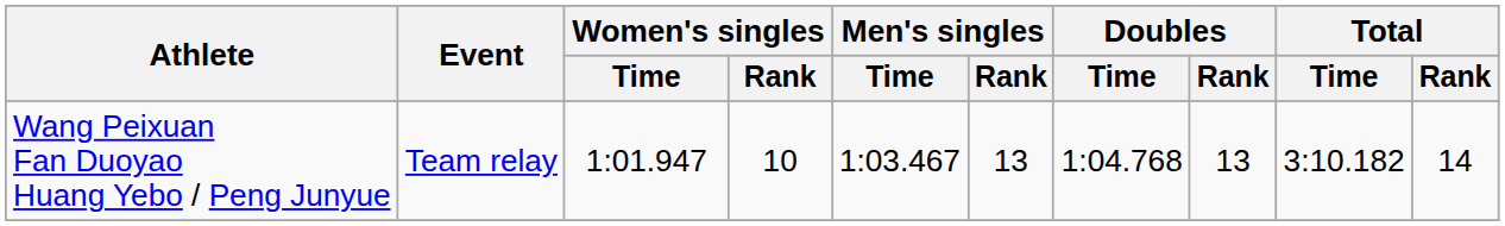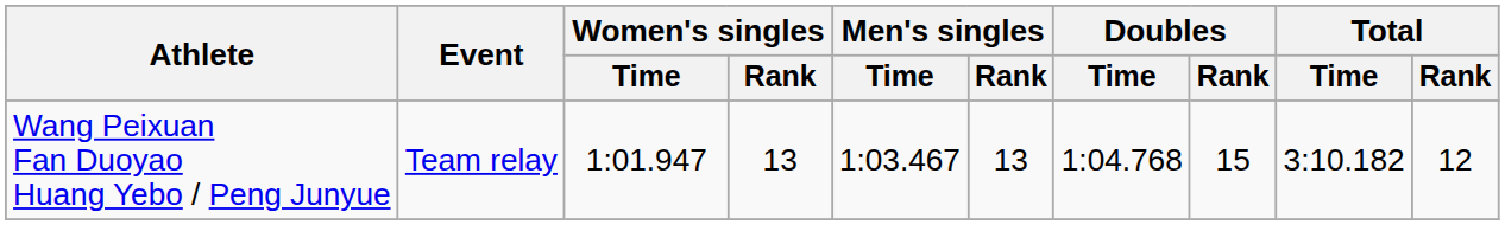 <table class="wikitable" style="font-size:90%">
 <tr>
 <th rowspan="2">Athlete</th>
 <th rowspan="2">Event</th>
 <th colspan=2>Women's singles</th>
 <th colspan=2>Men's singles</th>
 <th colspan=2>Doubles</th>
 <th colspan=2>Total</th>
 </tr>
 <tr style="font-size:95%">
 <th>Time</th>
 <th>Rank</th>
 <th>Time</th>
 <th>Rank</th>
 <th>Time</th>
 <th>Rank</th>
 <th>Time</th>
 <th>Rank</th>
 </tr>
 <tr align=center>
 <td align=left><a href='#'>Wang Peixuan</a><br><a href='#'>Fan Duoyao</a><br><a href='#'>Huang Yebo</a> / <a href='#'>Peng Junyue</a></td>
 <td align=left><a href='#'>Team relay</a></td>
 <td>1:01.947</td>
-<td>10</td>
+<td>13</td>
 <td>1:03.467</td>
 <td>13</td>
 <td>1:04.768</td>
-<td>13</td>
+<td>15</td>
 <td>3:10.182</td>
-<td>14</td>
+<td>12</td>
 </tr>
 </table>
